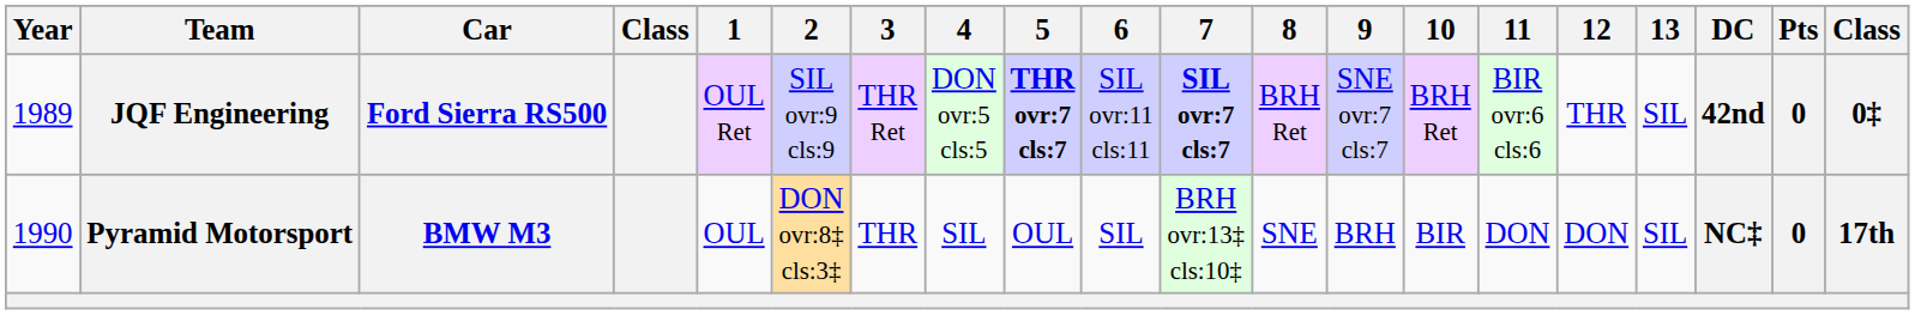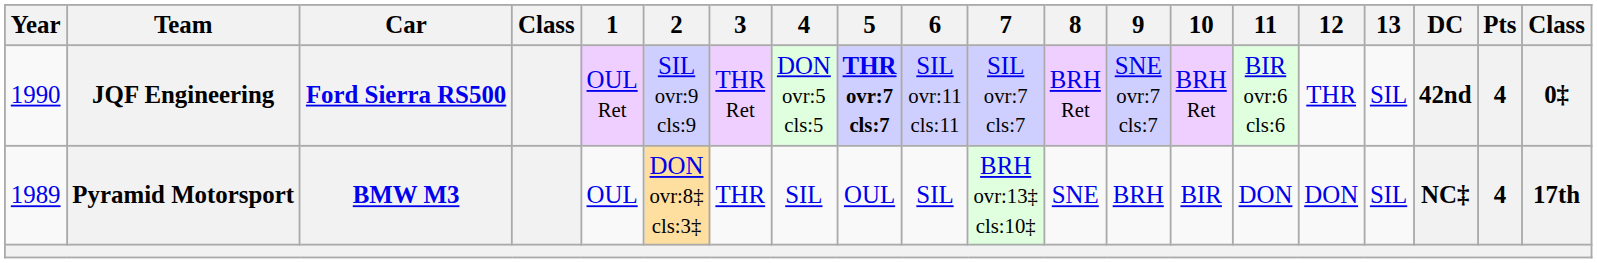 <table class="wikitable" style="text-align:center; font-size:85%">
 <tr>
 <th>Year</th>
 <th>Team</th>
 <th>Car</th>
 <th>Class</th>
 <th>1</th>
 <th>2</th>
 <th>3</th>
 <th>4</th>
 <th>5</th>
 <th>6</th>
 <th>7</th>
 <th>8</th>
 <th>9</th>
 <th>10</th>
 <th>11</th>
 <th>12</th>
 <th>13</th>
 <th>DC</th>
 <th>Pts</th>
 <th>Class</th>
 </tr>
 <tr>
-<td><a href='#'>1989</a></td>
+<td><a href='#'>1990</a></td>
 <th>JQF Engineering</th>
 <th><a href='#'>Ford Sierra RS500</a></th>
 <th><span></span></th>
 <td style="background:#EFCFFF;"><a href='#'>OUL</a><br><small>Ret</small></td>
 <td style="background:#CFCFFF;"><a href='#'>SIL</a><br><small>ovr:9<br>cls:9</small></td>
 <td style="background:#EFCFFF;"><a href='#'>THR</a><br><small>Ret</small></td>
 <td style="background:#DFFFDF;"><a href='#'>DON</a><br><small>ovr:5<br>cls:5</small></td>
 <td style="background:#CFCFFF;"><strong><a href='#'>THR</a><br><small>ovr:7<br>cls:7</small></strong></td>
 <td style="background:#CFCFFF;"><a href='#'>SIL</a><br><small>ovr:11<br>cls:11</small></td>
-<td style="background:#CFCFFF;"><strong><a href='#'>SIL</a><br><small>ovr:7<br>cls:7</small></strong></td>
+<td style="background:#CFCFFF;"><a href='#'>SIL</a><br><small>ovr:7<br>cls:7</small></td>
 <td style="background:#EFCFFF;"><a href='#'>BRH</a><br><small>Ret</small></td>
 <td style="background:#CFCFFF;"><a href='#'>SNE</a><br><small>ovr:7<br>cls:7</small></td>
 <td style="background:#EFCFFF;"><a href='#'>BRH</a><br><small>Ret</small></td>
 <td style="background:#DFFFDF;"><a href='#'>BIR</a><br><small>ovr:6<br>cls:6</small></td>
 <td><a href='#'>THR</a></td>
 <td><a href='#'>SIL</a></td>
 <th>42nd</th>
-<th>0</th>
+<th>4</th>
 <th>0‡</th>
 </tr>
 <tr>
-<td><a href='#'>1990</a></td>
+<td><a href='#'>1989</a></td>
 <th>Pyramid Motorsport</th>
 <th><a href='#'>BMW M3</a></th>
 <th><span></span></th>
 <td><a href='#'>OUL</a></td>
 <td style="background:#FFDF9F;"><a href='#'>DON</a><br><small>ovr:8‡<br>cls:3‡</small></td>
 <td><a href='#'>THR</a></td>
 <td><a href='#'>SIL</a></td>
 <td><a href='#'>OUL</a></td>
 <td><a href='#'>SIL</a></td>
 <td style="background:#DFFFDF;"><a href='#'>BRH</a><br><small>ovr:13‡<br>cls:10‡</small></td>
 <td><a href='#'>SNE</a></td>
 <td><a href='#'>BRH</a></td>
 <td><a href='#'>BIR</a></td>
 <td><a href='#'>DON</a></td>
 <td><a href='#'>DON</a></td>
 <td><a href='#'>SIL</a></td>
 <th>NC‡</th>
-<th>0</th>
+<th>4</th>
 <th>17th</th>
 </tr>
 <tr>
 <th colspan="20"></th>
 </tr>
 </table>
